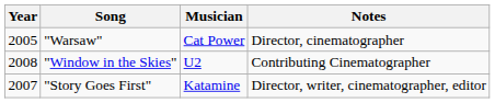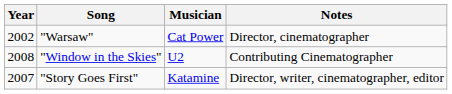 <table class="wikitable sortable">
 <tr>
 <th>Year</th>
 <th>Song</th>
 <th>Musician</th>
 <th>Notes</th>
 </tr>
 <tr>
-<td>2005</td>
+<td>2002</td>
 <td>"Warsaw"</td>
 <td><a href='#'>Cat Power</a></td>
 <td>Director, cinematographer</td>
 </tr>
 <tr>
 <td>2008</td>
 <td>"<a href='#'>Window in the Skies</a>"</td>
 <td><a href='#'>U2</a></td>
 <td>Contributing Cinematographer</td>
 </tr>
 <tr>
 <td>2007</td>
 <td>"Story Goes First"</td>
 <td><a href='#'>Katamine</a></td>
 <td>Director, writer, cinematographer, editor</td>
 </tr>
 </table>
